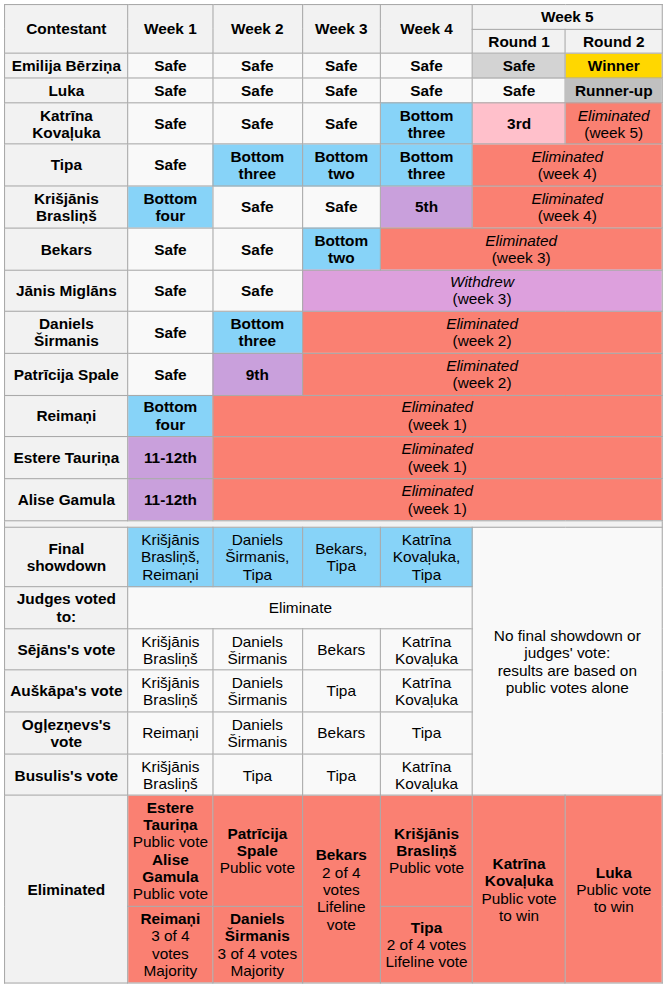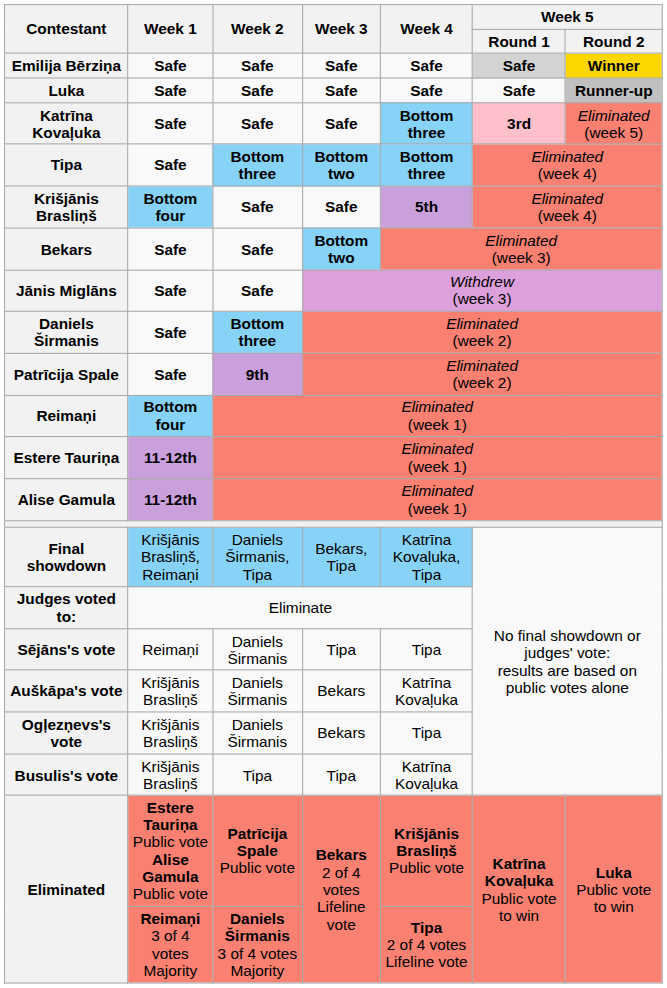 <table class="wikitable" style="text-align:center; font-size:89%">
 <tr>
 <th style="width:11%" rowspan="2" scope="col">Contestant</th>
 <th style="width:7%" rowspan="2" scope="col">Week 1</th>
 <th style="width:7%" rowspan="2" scope="col">Week 2</th>
 <th style="width:7%" rowspan="2" scope="col">Week 3</th>
 <th style="width:7%" rowspan="2" scope="col">Week 4</th>
 <th colspan="2">Week 5</th>
 </tr>
 <tr>
 <th style="width:7%">Round 1</th>
 <th style="width:7%">Round 2</th>
 </tr>
 <tr>
 <th scope="row"><strong>Emilija Bērziņa</strong></th>
 <td><strong>Safe</strong></td>
 <td><strong>Safe</strong></td>
 <td><strong>Safe</strong></td>
 <td><strong>Safe</strong></td>
 <td style="background: lightgrey;"><strong>Safe</strong></td>
 <td bgcolor="gold"><strong>Winner</strong></td>
 </tr>
 <tr>
 <th scope="row"><strong>Luka</strong></th>
 <td><strong>Safe</strong></td>
 <td><strong>Safe</strong></td>
 <td><strong>Safe</strong></td>
 <td><strong>Safe</strong></td>
 <td><strong>Safe</strong></td>
 <td bgcolor="silver"><strong>Runner-up</strong></td>
 </tr>
 <tr>
 <th scope="row"><strong>Katrīna Kovaļuka</strong></th>
 <td><strong>Safe</strong></td>
 <td><strong>Safe</strong></td>
 <td><strong>Safe</strong></td>
 <td bgcolor="#87D3F8"><strong>Bottom three</strong></td>
 <td bgcolor="pink"><strong>3rd</strong></td>
 <td bgcolor="salmon" colspan=2><em>Eliminated</em><br>(week 5)</td>
 </tr>
 <tr>
 <th scope="row"><strong>Tipa</strong></th>
 <td><strong>Safe</strong></td>
 <td bgcolor="#87D3F8"><strong>Bottom three</strong></td>
 <td bgcolor="#87D3F8"><strong>Bottom two</strong></td>
 <td bgcolor="#87D3F8"><strong>Bottom three</strong></td>
 <td bgcolor="salmon" colspan=3><em>Eliminated</em><br>(week 4)</td>
 </tr>
 <tr>
 <th scope="row"><strong>Krišjānis Brasliņš</strong></th>
 <td bgcolor="#87D3F8"><strong>Bottom four</strong></td>
 <td><strong>Safe</strong></td>
 <td><strong>Safe</strong></td>
 <td bgcolor="#C9A0DC"><strong>5th</strong></td>
 <td bgcolor="salmon" colspan=2><em>Eliminated</em><br>(week 4)</td>
 </tr>
 <tr>
 <th scope="row"><strong>Bekars</strong></th>
 <td><strong>Safe</strong></td>
 <td><strong>Safe</strong></td>
 <td bgcolor="#87D3F8"><strong>Bottom two</strong></td>
 <td bgcolor="salmon" colspan=3><em>Eliminated</em><br>(week 3)</td>
 </tr>
 <tr>
 <th scope="row"><strong>Jānis Miglāns</strong></th>
 <td><strong>Safe</strong></td>
 <td><strong>Safe</strong></td>
 <td bgcolor="plum" colspan=4><em>Withdrew</em><br>(week 3)</td>
 </tr>
 <tr>
 <th scope="row"><strong>Daniels Širmanis</strong></th>
 <td><strong>Safe</strong></td>
 <td bgcolor="#87D3F8"><strong>Bottom three</strong></td>
 <td bgcolor="salmon" colspan=4><em>Eliminated</em><br>(week 2)</td>
 </tr>
 <tr>
 <th scope="row"><strong>Patrīcija Spale</strong></th>
 <td><strong>Safe</strong></td>
 <td bgcolor="#C9A0DC"><strong>9th</strong></td>
 <td bgcolor="salmon" colspan=4><em>Eliminated</em><br>(week 2)</td>
 </tr>
 <tr>
 <th scope="row"><strong>Reimaņi</strong></th>
 <td bgcolor="#87D3F8"><strong>Bottom four</strong></td>
 <td bgcolor="salmon" colspan=5><em>Eliminated</em><br>(week 1)</td>
 </tr>
 <tr>
 <th scope="row"><strong>Estere Tauriņa</strong></th>
 <td bgcolor="#C9A0DC"><strong>11-12th</strong></td>
 <td bgcolor="salmon" colspan=5><em>Eliminated</em><br>(week 1)</td>
 </tr>
 <tr>
 <th scope="row"><strong>Alise Gamula</strong></th>
 <td bgcolor="#C9A0DC"><strong>11-12th</strong></td>
 <td bgcolor="salmon" colspan=5><em>Eliminated</em><br>(week 1)</td>
 </tr>
 <tr>
 <th colspan="7"></th>
 </tr>
 <tr>
 <th scope="row">Final showdown</th>
 <td style="background:#87D3F8">Krišjānis Brasliņš,<br>Reimaņi</td>
 <td style="background:#87D3F8">Daniels Širmanis,<br>Tipa</td>
 <td style="background:#87D3F8">Bekars,<br>Tipa</td>
 <td style="background:#87D3F8">Katrīna Kovaļuka,<br>Tipa</td>
 <td rowspan="6" colspan="2">No final showdown or judges' vote:<br>results are based on public votes alone</td>
 </tr>
 <tr>
 <th scope="row">Judges voted to:</th>
 <td colspan="4">Eliminate</td>
 </tr>
 <tr>
 <th scope="row">Sējāns's vote</th>
+<td>Reimaņi</td>
+<td>Daniels Širmanis</td>
+<td>Tipa</td>
+<td>Tipa</td>
+</tr>
+<tr>
+<th scope="row">Auškāpa's vote</th>
 <td>Krišjānis Brasliņš</td>
 <td>Daniels Širmanis</td>
 <td>Bekars</td>
 <td>Katrīna Kovaļuka</td>
 </tr>
 <tr>
-<th scope="row">Auškāpa's vote</th>
+<th scope="row">Ogļezņevs's vote</th>
 <td>Krišjānis Brasliņš</td>
-<td>Daniels Širmanis</td>
-<td>Tipa</td>
-<td>Katrīna Kovaļuka</td>
-</tr>
-<tr>
-<th scope="row">Ogļezņevs's vote</th>
-<td>Reimaņi</td>
 <td>Daniels Širmanis</td>
 <td>Bekars</td>
 <td>Tipa</td>
 </tr>
 <tr>
 <th scope="row">Busulis's vote</th>
 <td>Krišjānis Brasliņš</td>
 <td>Tipa</td>
 <td>Tipa</td>
 <td>Katrīna Kovaļuka</td>
 </tr>
 <tr>
 <th rowspan="2" scope="row">Eliminated</th>
 <td style="background:#FA8072"><strong>Estere Tauriņa</strong><br>Public vote<br><strong>Alise Gamula</strong><br>Public vote</td>
 <td style="background:#FA8072"><strong>Patrīcija Spale</strong><br>Public vote</td>
 <td style="background:#FA8072" rowspan=2><strong>Bekars</strong><br>2 of 4 votes<br>Lifeline vote</td>
 <td style="background:#FA8072"><strong>Krišjānis Brasliņš</strong> <br>Public vote</td>
 <td style="background:#FA8072" rowspan=2><strong>Katrīna Kovaļuka</strong><br>Public vote to win</td>
 <td style="background:#FA8072; width:5%" rowspan=2><strong>Luka</strong><br>Public vote to win</td>
 </tr>
 <tr>
 <td style="background:#FA8072" rowspan=2><strong>Reimaņi</strong><br>3 of 4 votes<br>Majority</td>
 <td style="background:#FA8072" rowspan=2><strong>Daniels Širmanis</strong><br>3 of 4 votes<br>Majority</td>
 <td style="background:#FA8072" rowspan=2><strong>Tipa</strong><br>2 of 4 votes<br>Lifeline vote</td>
 </tr>
 </table>
